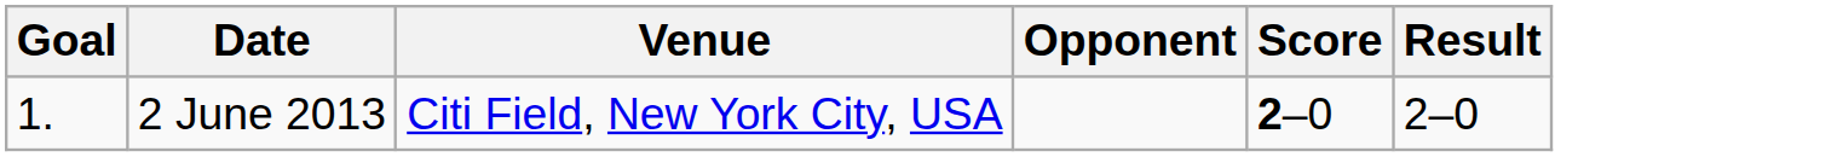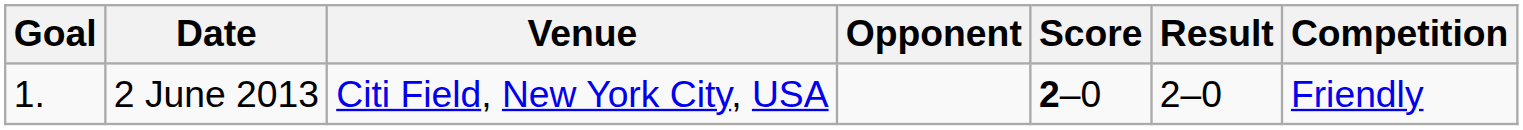 <table class="wikitable">
 <tr>
 <th>Goal</th>
 <th>Date</th>
 <th>Venue</th>
 <th>Opponent</th>
 <th>Score</th>
 <th>Result</th>
+<th>Competition</th>
 </tr>
 <tr>
 <td>1.</td>
 <td>2 June 2013</td>
 <td><a href='#'>Citi Field</a>, <a href='#'>New York City</a>, <a href='#'>USA</a></td>
 <td></td>
 <td><strong>2</strong>–0</td>
 <td>2–0</td>
+<td><a href='#'>Friendly</a></td>
 </tr>
 </table>
